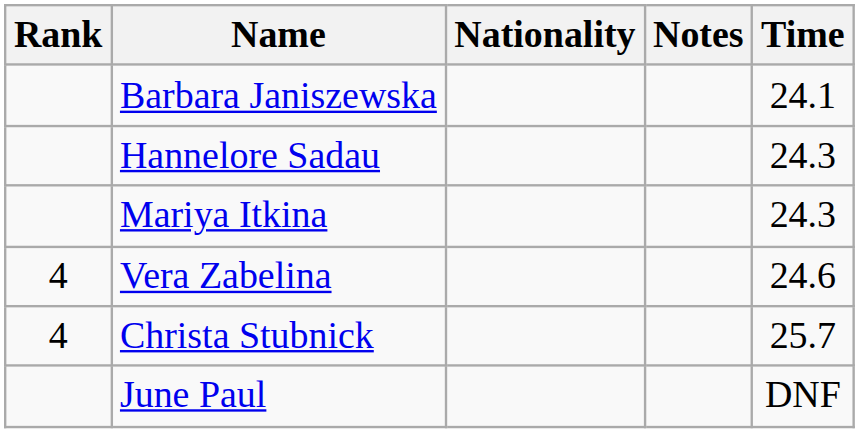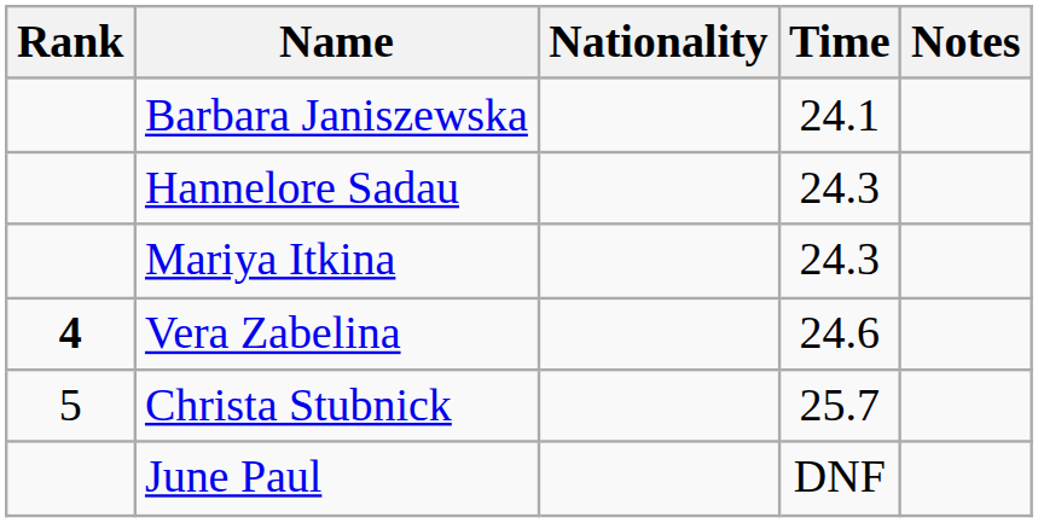 <table class="wikitable sortable" style="text-align:center">
 <tr>
 <th>Rank</th>
 <th>Name</th>
 <th>Nationality</th>
+<th>Time</th>
 <th>Notes</th>
-<th>Time</th>
 </tr>
 <tr>
 <td></td>
 <td align=left><a href='#'>Barbara Janiszewska</a></td>
 <td align=left></td>
+<td>24.1</td>
 <td></td>
-<td>24.1</td>
 </tr>
 <tr>
 <td></td>
 <td align=left><a href='#'>Hannelore Sadau</a></td>
 <td align=left></td>
+<td>24.3</td>
 <td></td>
-<td>24.3</td>
 </tr>
 <tr>
 <td></td>
 <td align=left><a href='#'>Mariya Itkina</a></td>
 <td align=left></td>
+<td>24.3</td>
 <td></td>
-<td>24.3</td>
 </tr>
 <tr>
-<td>4</td>
+<td><strong>4</strong></td>
 <td align=left><a href='#'>Vera Zabelina</a></td>
 <td align=left></td>
+<td>24.6</td>
 <td></td>
-<td>24.6</td>
 </tr>
 <tr>
-<td>4</td>
+<td>5</td>
 <td align=left><a href='#'>Christa Stubnick</a></td>
 <td align=left></td>
+<td>25.7</td>
 <td></td>
-<td>25.7</td>
 </tr>
 <tr>
 <td></td>
 <td align=left><a href='#'>June Paul</a></td>
 <td align=left></td>
+<td>DNF</td>
 <td></td>
-<td>DNF</td>
 </tr>
 </table>
